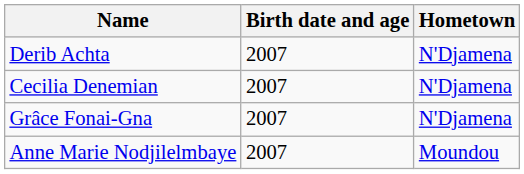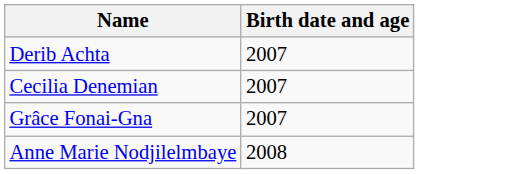 <table class="wikitable">
 <tr>
 <th>Name</th>
 <th>Birth date and age</th>
-<th>Hometown</th>
 </tr>
 <tr>
 <td><a href='#'>Derib Achta</a></td>
 <td>2007</td>
-<td><a href='#'>N'Djamena</a></td>
 </tr>
 <tr>
 <td><a href='#'>Cecilia Denemian</a></td>
 <td>2007</td>
-<td><a href='#'>N'Djamena</a></td>
 </tr>
 <tr>
 <td><a href='#'>Grâce Fonai-Gna</a></td>
 <td>2007</td>
-<td><a href='#'>N'Djamena</a></td>
 </tr>
 <tr>
 <td><a href='#'>Anne Marie Nodjilelmbaye</a></td>
-<td>2007</td>
-<td><a href='#'>Moundou</a></td>
+<td>2008</td>
 </tr>
 </table>
